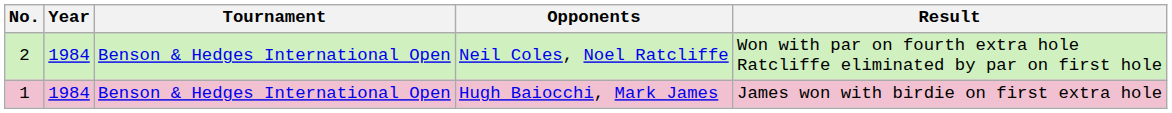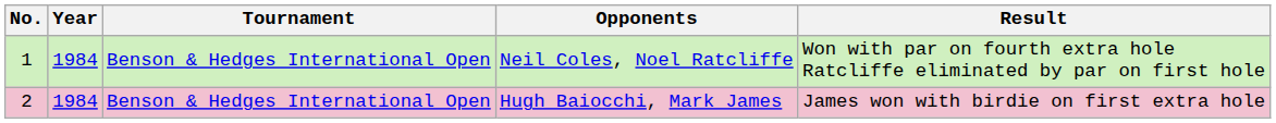 <table class="wikitable" style="font-size:95%;">
 <tr>
 <th>No.</th>
 <th>Year</th>
 <th>Tournament</th>
 <th>Opponents</th>
 <th>Result</th>
 </tr>
 <tr style="background:#D0F0C0;">
-<td align=center>2</td>
+<td align=center>1</td>
 <td><a href='#'>1984</a></td>
 <td><a href='#'>Benson & Hedges International Open</a></td>
 <td> <a href='#'>Neil Coles</a>,  <a href='#'>Noel Ratcliffe</a></td>
 <td>Won with par on fourth extra hole<br>Ratcliffe eliminated by par on first hole</td>
 </tr>
 <tr style="background:#F2C1D1;">
-<td align=center>1</td>
+<td align=center>2</td>
 <td><a href='#'>1984</a></td>
 <td><a href='#'>Benson & Hedges International Open</a></td>
 <td> <a href='#'>Hugh Baiocchi</a>,  <a href='#'>Mark James</a></td>
 <td>James won with birdie on first extra hole</td>
 </tr>
 </table>
